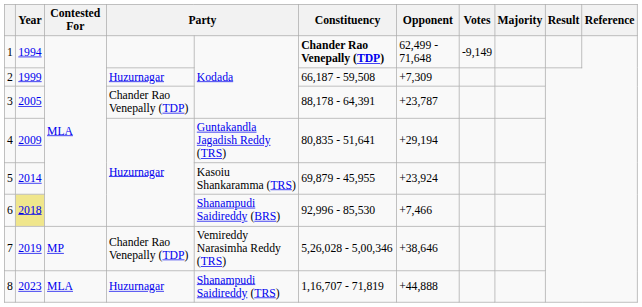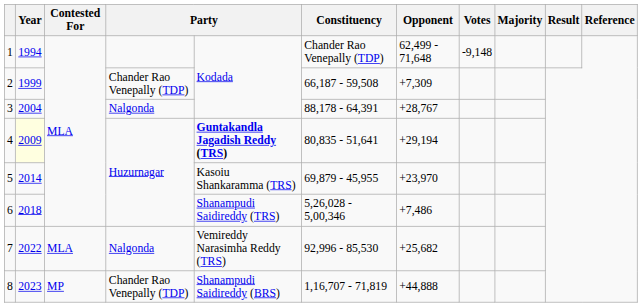 <table class="wikitable">
 <tr>
 <th></th>
 <th>Year</th>
 <th>Contested For</th>
 <th colspan="2">Party</th>
 <th>Constituency</th>
 <th>Opponent</th>
 <th>Votes</th>
 <th>Majority</th>
 <th>Result</th>
 <th>Reference</th>
 </tr>
 <tr>
 <td>1</td>
 <td><a href='#'>1994</a></td>
 <td rowspan="6"><a href='#'>MLA</a></td>
 <td></td>
 <td rowspan = "3"><a href='#'>Kodada</a></td>
-<td><strong>Chander Rao Venepally (<a href='#'>TDP</a>)</strong></td>
+<td>Chander Rao Venepally (<a href='#'>TDP</a>)</td>
 <td>62,499 - 71,648</td>
-<td>-9,149</td>
+<td>-9,148</td>
 <td></td>
 <td><br></td>
 </tr>
 <tr>
 <td>2</td>
 <td><a href='#'>1999</a></td>
-<td><a href='#'>Huzurnagar</a></td>
+<td>Chander Rao Venepally (<a href='#'>TDP</a>)</td>
 <td>66,187 - 59,508</td>
 <td>+7,309</td>
 <td></td>
 <td><br></td>
 </tr>
 <tr>
 <td>3</td>
-<td><a href='#'>2005</a></td>
-<td>Chander Rao Venepally (<a href='#'>TDP</a>)</td>
+<td><a href='#'>2004</a></td>
+<td><a href='#'>Nalgonda</a></td>
 <td>88,178 - 64,391</td>
-<td>+23,787</td>
+<td>+28,767</td>
 <td></td>
 <td><br></td>
 </tr>
 <tr>
 <td>4</td>
-<td><a href='#'>2009</a></td>
+<td style="background: lightyellow;"><a href='#'>2009</a></td>
 <td rowspan = "3"><a href='#'> Huzurnagar</a></td>
-<td><a href='#'>Guntakandla Jagadish Reddy</a> (<a href='#'>TRS</a>)</td>
+<td><strong><a href='#'>Guntakandla Jagadish Reddy</a> (<a href='#'>TRS</a>)</strong></td>
 <td>80,835 - 51,641</td>
 <td>+29,194</td>
 <td></td>
 <td><br></td>
 </tr>
 <tr>
 <td>5</td>
 <td><a href='#'>2014</a></td>
 <td>Kasoiu Shankaramma (<a href='#'>TRS</a>)</td>
 <td>69,879 - 45,955</td>
-<td>+23,924</td>
+<td>+23,970</td>
 <td></td>
 <td><br></td>
 </tr>
 <tr>
 <td>6</td>
-<td style="background: khaki;"><a href='#'> 2018</a></td>
-<td><a href='#'>Shanampudi Saidireddy</a> (<a href='#'>BRS</a>)</td>
-<td>92,996 - 85,530</td>
-<td>+7,466</td>
+<td><a href='#'> 2018</a></td>
+<td><a href='#'>Shanampudi Saidireddy</a> (<a href='#'>TRS</a>)</td>
+<td>5,26,028 - 5,00,346</td>
+<td>+7,486</td>
 <td></td>
 <td><br></td>
 </tr>
 <tr>
 <td>7</td>
-<td><a href='#'> 2019</a></td>
-<td><a href='#'>MP</a></td>
-<td>Chander Rao Venepally (<a href='#'>TDP</a>)</td>
+<td><a href='#'> 2022</a></td>
+<td><a href='#'>MLA</a></td>
+<td><a href='#'>Nalgonda</a></td>
 <td>Vemireddy Narasimha Reddy (<a href='#'>TRS</a>)</td>
-<td>5,26,028 - 5,00,346</td>
-<td>+38,646</td>
+<td>92,996 - 85,530</td>
+<td>+25,682</td>
 <td></td>
 <td></td>
 </tr>
 <tr>
 <td>8</td>
 <td><a href='#'> 2023</a></td>
-<td><a href='#'>MLA</a></td>
-<td><a href='#'>Huzurnagar</a></td>
-<td><a href='#'>Shanampudi Saidireddy</a> (<a href='#'>TRS</a>)</td>
+<td><a href='#'>MP</a></td>
+<td>Chander Rao Venepally (<a href='#'>TDP</a>)</td>
+<td><a href='#'>Shanampudi Saidireddy</a> (<a href='#'>BRS</a>)</td>
 <td>1,16,707 - 71,819</td>
 <td>+44,888</td>
 <td></td>
 <td></td>
 </tr>
 </table>
